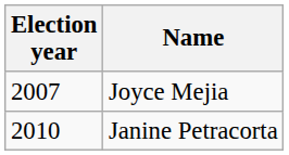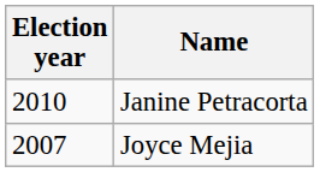 <table class=wikitable>
 <tr>
 <th>Election<br>year</th>
 <th>Name</th>
 </tr>
 <tr>
+<td>2010</td>
+<td>Janine Petracorta</td>
+</tr>
+<tr>
 <td>2007</td>
 <td>Joyce Mejia</td>
 </tr>
-<tr>
-<td>2010</td>
-<td>Janine Petracorta</td>
-</tr>
 </table>
